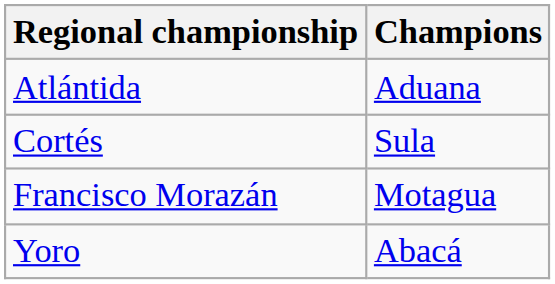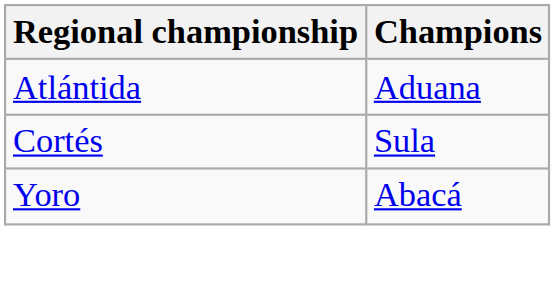 <table class="wikitable">
 <tr>
 <th>Regional championship</th>
 <th>Champions</th>
 </tr>
 <tr>
 <td><a href='#'>Atlántida</a></td>
 <td><a href='#'>Aduana</a></td>
 </tr>
 <tr>
 <td><a href='#'>Cortés</a></td>
 <td><a href='#'>Sula</a></td>
 </tr>
 <tr>
-<td><a href='#'>Francisco Morazán</a></td>
-<td><a href='#'>Motagua</a></td>
-</tr>
-<tr>
 <td><a href='#'>Yoro</a></td>
 <td><a href='#'>Abacá</a></td>
 </tr>
 </table>
